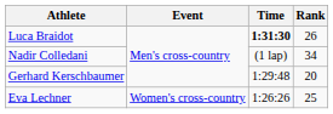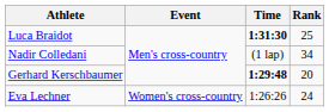 <table class=wikitable style=font-size:90%;text-align:center>
 <tr>
 <th>Athlete</th>
 <th>Event</th>
 <th>Time</th>
 <th>Rank</th>
 </tr>
 <tr>
 <td align=left><a href='#'>Luca Braidot</a></td>
 <td align=left rowspan=3><a href='#'>Men's cross-country</a></td>
 <td><strong>1:31:30</strong></td>
-<td>26</td>
+<td>25</td>
 </tr>
 <tr>
 <td align=left><a href='#'>Nadir Colledani</a></td>
 <td> (1 lap)</td>
 <td>34</td>
 </tr>
 <tr>
 <td align=left><a href='#'>Gerhard Kerschbaumer</a></td>
-<td>1:29:48</td>
+<td><strong>1:29:48</strong></td>
 <td>20</td>
 </tr>
 <tr>
 <td align=left><a href='#'>Eva Lechner</a></td>
 <td align=left><a href='#'>Women's cross-country</a></td>
 <td>1:26:26</td>
-<td>25</td>
+<td>24</td>
 </tr>
 </table>
